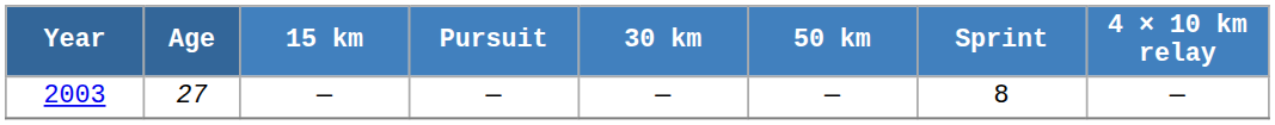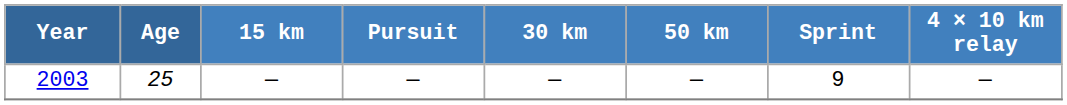 <table class="wikitable" style="font-size:95%; text-align:center; border:grey solid 1px; border-collapse:collapse; background:#ffffff;">
 <tr>
 <th style="background-color:#369; color:white; width:60px;"> Year </th>
 <th style="background-color:#369; color:white; width:40px;"> Age </th>
 <th style="background-color:#4180be; color:white; width:75px;"> 15 km </th>
 <th style="background-color:#4180be; color:white; width:75px;"> Pursuit </th>
 <th style="background-color:#4180be; color:white; width:75px;"> 30 km </th>
 <th style="background-color:#4180be; color:white; width:75px;"> 50 km </th>
 <th style="background-color:#4180be; color:white; width:75px;"> Sprint </th>
 <th style="background-color:#4180be; color:white; width:75px;"> 4 × 10 km <br> relay </th>
 </tr>
 <tr>
 <td><a href='#'>2003</a></td>
-<td><em>27</em></td>
+<td><em>25</em></td>
 <td>—</td>
 <td>—</td>
 <td>—</td>
 <td>—</td>
-<td>8</td>
+<td>9</td>
 <td>—</td>
 </tr>
 <tr>
 </tr>
 </table>
